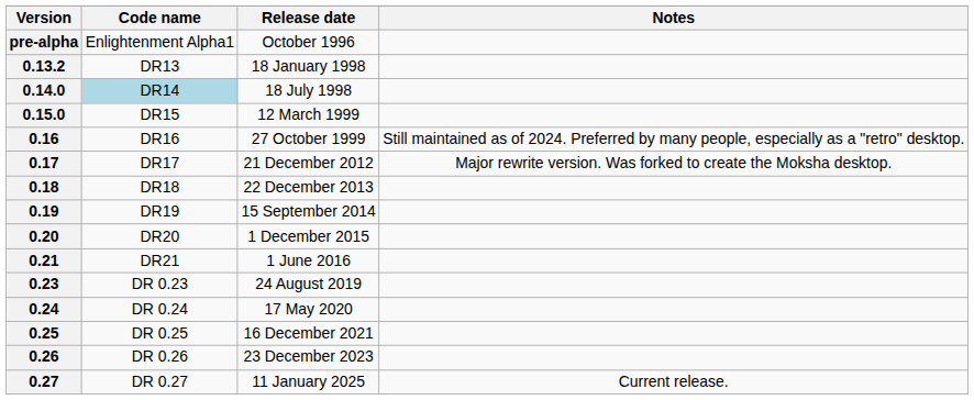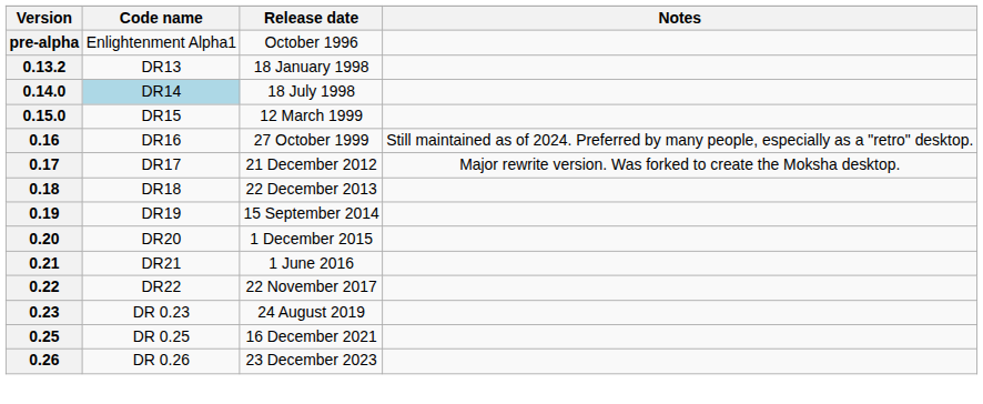 <table class="wikitable sortable plainrowheaders" style="float:left; text-align:center; margin-left:1em; margin-right:0">
 <tr>
 </tr>
 <tr>
 <th scope="col">Version</th>
 <th scope="col">Code name</th>
 <th scope="col">Release date</th>
 <th>Notes</th>
 </tr>
 <tr>
 <th scope="row">pre-alpha</th>
 <td>Enlightenment Alpha1</td>
 <td>October 1996</td>
 <td></td>
 </tr>
 <tr>
 <th scope="row">0.13.2</th>
 <td>DR13</td>
 <td>18 January 1998</td>
 <td></td>
 </tr>
 <tr>
 <th scope="row">0.14.0</th>
 <td style="background: lightblue;">DR14</td>
 <td>18 July 1998</td>
 <td></td>
 </tr>
 <tr>
 <th scope="row">0.15.0</th>
 <td>DR15</td>
 <td>12 March 1999</td>
 <td></td>
 </tr>
 <tr>
 <th scope="row">0.16</th>
 <td>DR16</td>
 <td>27 October 1999</td>
 <td>Still maintained as of 2024. Preferred by many people, especially as a "retro" desktop.</td>
 </tr>
 <tr>
 <th scope="row">0.17</th>
 <td>DR17</td>
 <td>21 December 2012</td>
 <td>Major rewrite version. Was forked to create the Moksha desktop.</td>
 </tr>
 <tr>
 <th scope="row">0.18</th>
 <td>DR18</td>
 <td>22 December 2013</td>
 <td></td>
 </tr>
 <tr>
 <th scope="row">0.19</th>
 <td>DR19</td>
 <td>15 September 2014</td>
 <td></td>
 </tr>
 <tr>
 <th scope="row">0.20</th>
 <td>DR20</td>
 <td>1 December 2015</td>
 <td></td>
 </tr>
 <tr>
 <th scope="row">0.21</th>
 <td>DR21</td>
 <td>1 June 2016</td>
 <td></td>
 </tr>
 <tr>
+<th scope="row">0.22</th>
+<td>DR22</td>
+<td>22 November 2017</td>
+<td></td>
+</tr>
+<tr>
 <th scope="row">0.23</th>
 <td>DR 0.23</td>
 <td>24 August 2019</td>
-<td></td>
-</tr>
-<tr>
-<th scope="row">0.24</th>
-<td>DR 0.24</td>
-<td>17 May 2020</td>
 <td></td>
 </tr>
 <tr>
 <th scope="row">0.25</th>
 <td>DR 0.25</td>
 <td>16 December 2021</td>
 <td></td>
 </tr>
 <tr>
 <th scope="row">0.26</th>
 <td>DR 0.26</td>
 <td>23 December 2023</td>
 <td></td>
 </tr>
-<tr>
-<th scope="row">0.27</th>
-<td>DR 0.27</td>
-<td>11 January 2025</td>
-<td>Current release.</td>
-</tr>
 </table>
